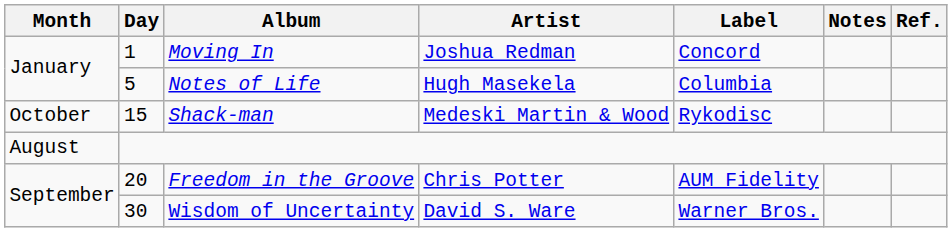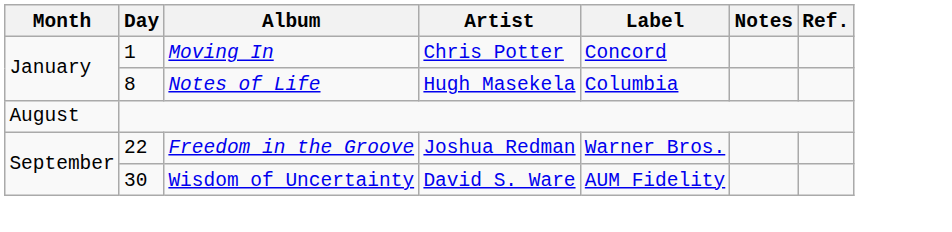 <table class="wikitable">
 <tr>
 <th>Month</th>
 <th>Day</th>
 <th>Album</th>
 <th>Artist</th>
 <th>Label</th>
 <th>Notes</th>
 <th>Ref.</th>
 </tr>
 <tr>
 <td rowspan="2">January</td>
 <td rowspan="1">1</td>
 <td><em><a href='#'>Moving In</a></em></td>
-<td><a href='#'>Joshua Redman</a></td>
+<td><a href='#'>Chris Potter</a></td>
 <td><a href='#'>Concord</a></td>
 <td></td>
 <td></td>
 </tr>
 <tr>
-<td rowspan="1">5</td>
+<td rowspan="1">8</td>
 <td><em><a href='#'>Notes of Life</a></em></td>
 <td><a href='#'>Hugh Masekela</a></td>
 <td><a href='#'>Columbia</a></td>
-<td></td>
-<td></td>
-</tr>
-<tr>
-<td rowspan="1">October</td>
-<td rowspan="1">15</td>
-<td><em><a href='#'>Shack-man</a></em></td>
-<td><a href='#'>Medeski Martin & Wood</a></td>
-<td><a href='#'>Rykodisc</a></td>
 <td></td>
 <td></td>
 </tr>
 <tr>
 <td rowspan="1">August</td>
 </tr>
 <tr>
 <td rowspan="2">September</td>
-<td rowspan="1">20</td>
+<td rowspan="1">22</td>
 <td><em><a href='#'>Freedom in the Groove</a></em></td>
-<td><a href='#'>Chris Potter</a></td>
-<td><a href='#'>AUM Fidelity</a></td>
+<td><a href='#'>Joshua Redman</a></td>
+<td><a href='#'>Warner Bros.</a></td>
 <td></td>
 <td></td>
 </tr>
 <tr>
 <td rowspan="1">30</td>
 <td><a href='#'>Wisdom of Uncertainty</a></td>
 <td><a href='#'>David S. Ware</a></td>
-<td><a href='#'>Warner Bros.</a></td>
+<td><a href='#'>AUM Fidelity</a></td>
 <td></td>
 <td></td>
 </tr>
 </table>
